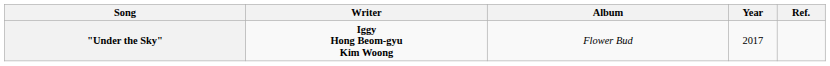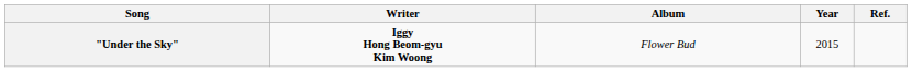 <table class="wikitable plainrowheaders" style="text-align:center; width:100%">
 <tr>
 <th style="width:25%">Song</th>
 <th style="width:25%">Writer</th>
 <th style="width:25%">Album</th>
 <th style="width:5%">Year</th>
 <th style="width:5%">Ref.</th>
 </tr>
 <tr>
 <th scope="row">"Under the Sky" </th>
 <td><strong>Iggy<br>Hong Beom-gyu<br>Kim Woong</strong></td>
 <td><em>Flower Bud</em></td>
-<td>2017</td>
+<td>2015</td>
 <td></td>
 </tr>
 </table>
